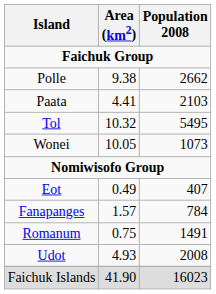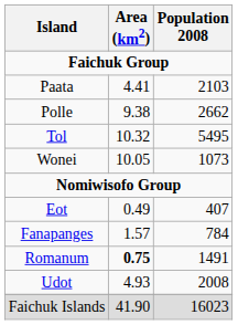 <table class="wikitable sortable" style="text-align:center">
 <tr style="background: #CCC;">
 <th>Island</th>
 <th align="right">Area<br>(<a href='#'>km<sup>2</sup></a>)</th>
 <th>Population<br>2008</th>
 </tr>
 <tr>
 <td colspan=3><strong>Faichuk Group</strong></td>
 </tr>
 <tr>
+<td>Paata</td>
+<td align="right">4.41</td>
+<td align="right">2103</td>
+</tr>
+<tr>
 <td>Polle</td>
 <td align="right">9.38</td>
 <td align="right">2662</td>
-</tr>
-<tr>
-<td>Paata</td>
-<td align="right">4.41</td>
-<td align="right">2103</td>
 </tr>
 <tr>
 <td><a href='#'>Tol</a></td>
 <td align="right">10.32</td>
 <td align="right">5495</td>
 </tr>
 <tr>
 <td>Wonei</td>
 <td align="right">10.05</td>
 <td align="right">1073</td>
 </tr>
 <tr>
 <td colspan=3><strong>Nomiwisofo Group</strong></td>
 </tr>
 <tr>
 <td><a href='#'>Eot</a></td>
 <td align="right">0.49</td>
 <td align="right">407</td>
 </tr>
 <tr>
 <td><a href='#'>Fanapanges</a></td>
 <td align="right">1.57</td>
 <td align="right">784</td>
 </tr>
 <tr>
 <td><a href='#'>Romanum</a></td>
-<td align="right">0.75</td>
+<td align="right"><strong>0.75</strong></td>
 <td align="right">1491</td>
 </tr>
 <tr>
 <td><a href='#'>Udot</a></td>
 <td align="right">4.93</td>
 <td align="right">2008</td>
 </tr>
 <tr>
 </tr>
 <tr style="background: #DDD;" | class="sortbottom">
 <td>Faichuk Islands</td>
 <td align="right">41.90</td>
 <td align="right">16023</td>
 </tr>
 </table>
